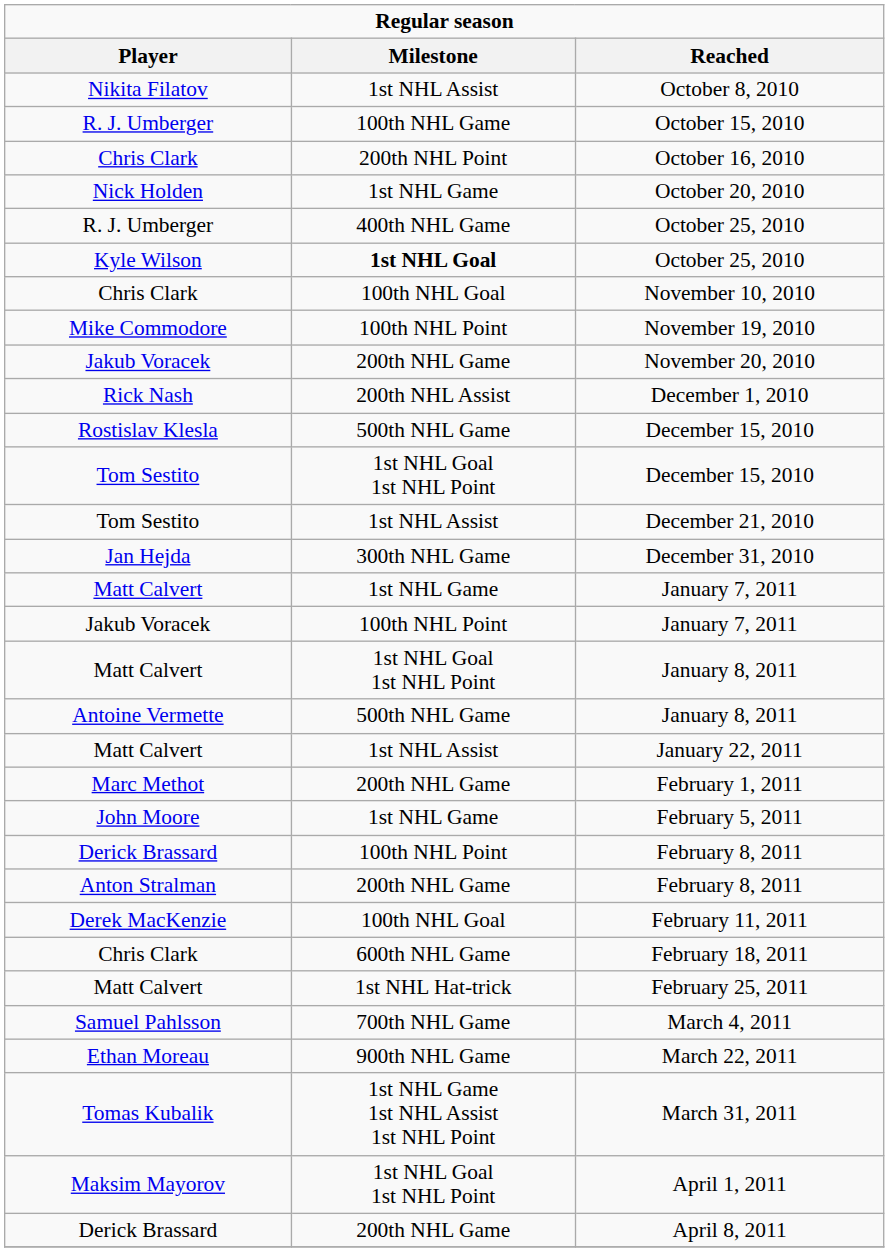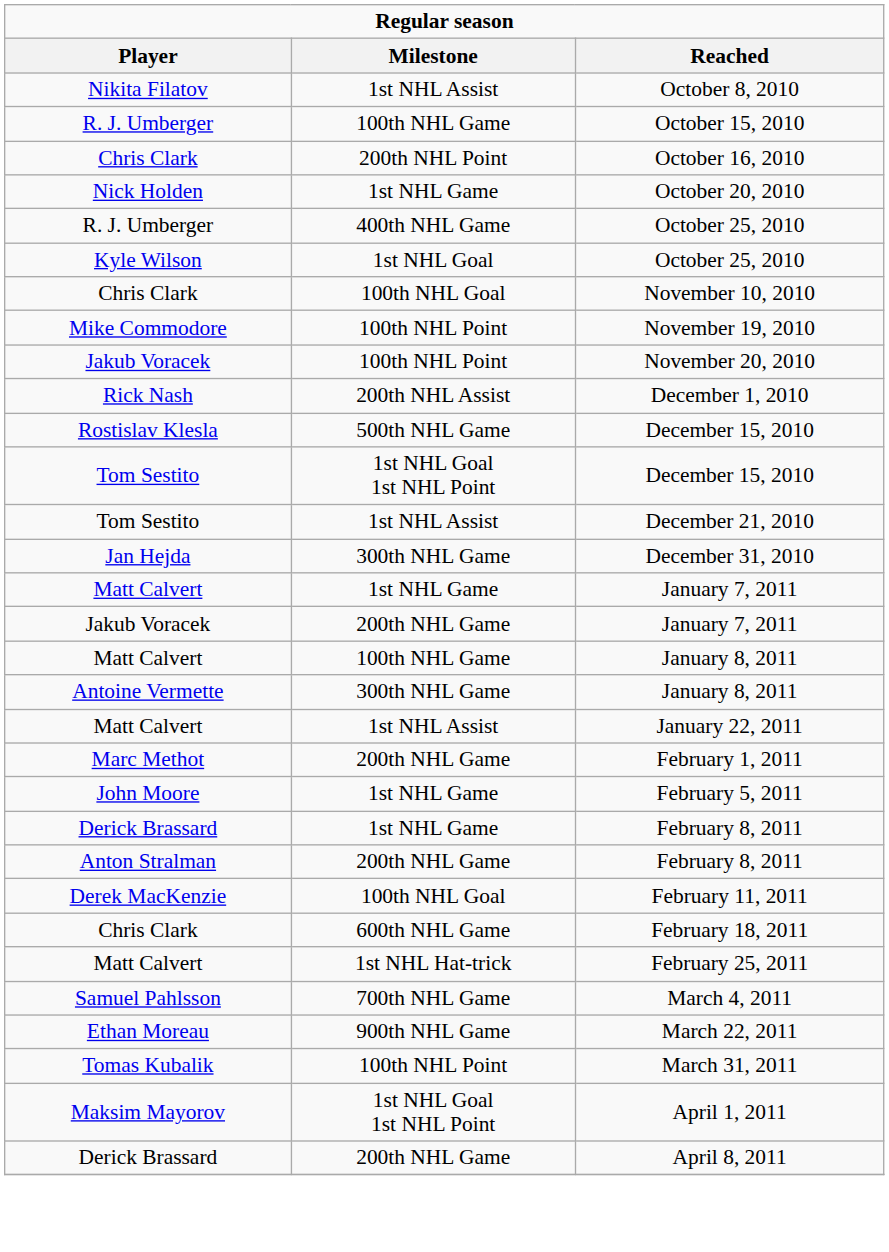 <table class="wikitable" width="52%">
 <tr>
 <td colspan="10" align="center"><strong>Regular season</strong></td>
 </tr>
 <tr>
 <th>Player</th>
 <th>Milestone</th>
 <th>Reached</th>
 </tr>
 <tr align=center>
 <td><a href='#'>Nikita Filatov</a></td>
 <td>1st NHL Assist</td>
 <td>October 8, 2010</td>
 </tr>
 <tr align=center>
 <td><a href='#'>R. J. Umberger</a></td>
 <td>100th NHL Game</td>
 <td>October 15, 2010</td>
 </tr>
 <tr align=center>
 <td><a href='#'>Chris Clark</a></td>
 <td>200th NHL Point</td>
 <td>October 16, 2010</td>
 </tr>
 <tr align=center>
 <td><a href='#'>Nick Holden</a></td>
 <td>1st NHL Game</td>
 <td>October 20, 2010</td>
 </tr>
 <tr align=center>
 <td>R. J. Umberger</td>
 <td>400th NHL Game</td>
 <td>October 25, 2010</td>
 </tr>
 <tr align=center>
 <td><a href='#'>Kyle Wilson</a></td>
-<td><strong>1st NHL Goal</strong></td>
+<td>1st NHL Goal</td>
 <td>October 25, 2010</td>
 </tr>
 <tr align=center>
 <td>Chris Clark</td>
 <td>100th NHL Goal</td>
 <td>November 10, 2010</td>
 </tr>
 <tr align=center>
 <td><a href='#'>Mike Commodore</a></td>
 <td>100th NHL Point</td>
 <td>November 19, 2010</td>
 </tr>
 <tr align=center>
 <td><a href='#'>Jakub Voracek</a></td>
-<td>200th NHL Game</td>
+<td>100th NHL Point</td>
 <td>November 20, 2010</td>
 </tr>
 <tr align=center>
 <td><a href='#'>Rick Nash</a></td>
 <td>200th NHL Assist</td>
 <td>December 1, 2010</td>
 </tr>
 <tr align=center>
 <td><a href='#'>Rostislav Klesla</a></td>
 <td>500th NHL Game</td>
 <td>December 15, 2010</td>
 </tr>
 <tr align=center>
 <td><a href='#'>Tom Sestito</a></td>
 <td>1st NHL Goal<br>1st NHL Point</td>
 <td>December 15, 2010</td>
 </tr>
 <tr align=center>
 <td>Tom Sestito</td>
 <td>1st NHL Assist</td>
 <td>December 21, 2010</td>
 </tr>
 <tr align=center>
 <td><a href='#'>Jan Hejda</a></td>
 <td>300th NHL Game</td>
 <td>December 31, 2010</td>
 </tr>
 <tr align=center>
 <td><a href='#'>Matt Calvert</a></td>
 <td>1st NHL Game</td>
 <td>January 7, 2011</td>
 </tr>
 <tr align=center>
 <td>Jakub Voracek</td>
-<td>100th NHL Point</td>
+<td>200th NHL Game</td>
 <td>January 7, 2011</td>
 </tr>
 <tr align=center>
 <td>Matt Calvert</td>
-<td>1st NHL Goal<br>1st NHL Point</td>
+<td>100th NHL Game</td>
 <td>January 8, 2011</td>
 </tr>
 <tr align=center>
 <td><a href='#'>Antoine Vermette</a></td>
-<td>500th NHL Game</td>
+<td>300th NHL Game</td>
 <td>January 8, 2011</td>
 </tr>
 <tr align=center>
 <td>Matt Calvert</td>
 <td>1st NHL Assist</td>
 <td>January 22, 2011</td>
 </tr>
 <tr align=center>
 <td><a href='#'>Marc Methot</a></td>
 <td>200th NHL Game</td>
 <td>February 1, 2011</td>
 </tr>
 <tr align=center>
 <td><a href='#'>John Moore</a></td>
 <td>1st NHL Game</td>
 <td>February 5, 2011</td>
 </tr>
 <tr align=center>
 <td><a href='#'>Derick Brassard</a></td>
-<td>100th NHL Point</td>
+<td>1st NHL Game</td>
 <td>February 8, 2011</td>
 </tr>
 <tr align=center>
 <td><a href='#'>Anton Stralman</a></td>
 <td>200th NHL Game</td>
 <td>February 8, 2011</td>
 </tr>
 <tr align=center>
 <td><a href='#'>Derek MacKenzie</a></td>
 <td>100th NHL Goal</td>
 <td>February 11, 2011</td>
 </tr>
 <tr align=center>
 <td>Chris Clark</td>
 <td>600th NHL Game</td>
 <td>February 18, 2011</td>
 </tr>
 <tr align=center>
 <td>Matt Calvert</td>
 <td>1st NHL Hat-trick</td>
 <td>February 25, 2011</td>
 </tr>
 <tr align=center>
 <td><a href='#'>Samuel Pahlsson</a></td>
 <td>700th NHL Game</td>
 <td>March 4, 2011</td>
 </tr>
 <tr align=center>
 <td><a href='#'>Ethan Moreau</a></td>
 <td>900th NHL Game</td>
 <td>March 22, 2011</td>
 </tr>
 <tr align=center>
 <td><a href='#'>Tomas Kubalik</a></td>
-<td>1st NHL Game<br>1st NHL Assist<br>1st NHL Point</td>
+<td>100th NHL Point</td>
 <td>March 31, 2011</td>
 </tr>
 <tr align=center>
 <td><a href='#'>Maksim Mayorov</a></td>
 <td>1st NHL Goal<br>1st NHL Point</td>
 <td>April 1, 2011</td>
 </tr>
 <tr align=center>
 <td>Derick Brassard</td>
 <td>200th NHL Game</td>
 <td>April 8, 2011</td>
 </tr>
 <tr>
 </tr>
 </table>
